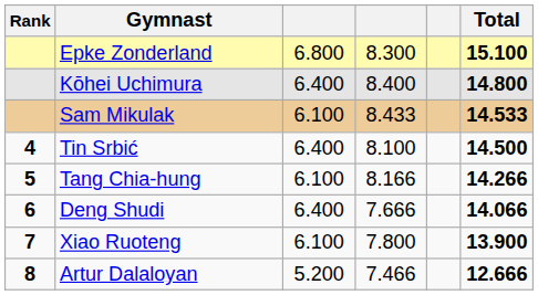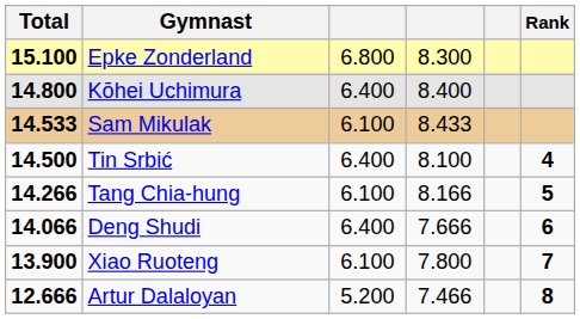 <table style="text-align:center;" class="wikitable sortable">
 <tr>
-<th scope="col" style="width:15px;"><small>Rank</small></th>
+<th scope="col" style="width:50px;">Total</th>
 <th scope="col" style="width:175px;">Gymnast</th>
 <th scope="col" style="width:50px;"><small></small></th>
 <th scope="col" style="width:50px;"><small></small></th>
 <th scope="col" style="width:20px;"><small></small></th>
-<th scope="col" style="width:50px;">Total</th>
+<th scope="col" style="width:15px;"><small>Rank</small></th>
 </tr>
 <tr style="background:#fffcaf;">
-<td scope="row" style="text-align:center"><strong></strong></td>
+<td><strong>15.100</strong></td>
 <td style="text-align:left;"> <a href='#'>Epke Zonderland</a></td>
 <td>6.800</td>
 <td>8.300</td>
 <td></td>
-<td><strong>15.100</strong></td>
+<td scope="row" style="text-align:center"><strong></strong></td>
 </tr>
 <tr style="background:#e5e5e5;">
-<td scope="row" style="text-align:center"><strong></strong></td>
+<td><strong>14.800</strong></td>
 <td style="text-align:left;"> <a href='#'>Kōhei Uchimura</a></td>
 <td>6.400</td>
 <td>8.400</td>
 <td></td>
-<td><strong>14.800</strong></td>
+<td scope="row" style="text-align:center"><strong></strong></td>
 </tr>
 <tr style="background:#ec9;">
-<td scope="row" style="text-align:center"><strong></strong></td>
+<td><strong>14.533</strong></td>
 <td style="text-align:left;"> <a href='#'>Sam Mikulak</a></td>
 <td>6.100</td>
 <td>8.433</td>
 <td></td>
-<td><strong>14.533</strong></td>
+<td scope="row" style="text-align:center"><strong></strong></td>
 </tr>
 <tr>
-<td scope="row" style="text-align:center"><strong>4</strong></td>
+<td><strong>14.500</strong></td>
 <td style="text-align:left;"> <a href='#'>Tin Srbić</a></td>
 <td>6.400</td>
 <td>8.100</td>
 <td></td>
-<td><strong>14.500</strong></td>
+<td scope="row" style="text-align:center"><strong>4</strong></td>
 </tr>
 <tr>
-<td scope="row" style="text-align:center"><strong>5</strong></td>
+<td><strong>14.266</strong></td>
 <td style="text-align:left;"> <a href='#'>Tang Chia-hung</a></td>
 <td>6.100</td>
 <td>8.166</td>
 <td></td>
-<td><strong>14.266</strong></td>
+<td scope="row" style="text-align:center"><strong>5</strong></td>
 </tr>
 <tr>
-<td scope="row" style="text-align:center"><strong>6</strong></td>
+<td><strong>14.066</strong></td>
 <td style="text-align:left;"> <a href='#'>Deng Shudi</a></td>
 <td>6.400</td>
 <td>7.666</td>
 <td></td>
-<td><strong>14.066</strong></td>
+<td scope="row" style="text-align:center"><strong>6</strong></td>
 </tr>
 <tr>
-<td scope="row" style="text-align:center"><strong>7</strong></td>
+<td><strong>13.900</strong></td>
 <td style="text-align:left;"> <a href='#'>Xiao Ruoteng</a></td>
 <td>6.100</td>
 <td>7.800</td>
 <td></td>
-<td><strong>13.900</strong></td>
+<td scope="row" style="text-align:center"><strong>7</strong></td>
 </tr>
 <tr>
-<td scope="row" style="text-align:center"><strong>8</strong></td>
+<td><strong>12.666</strong></td>
 <td style="text-align:left;"> <a href='#'>Artur Dalaloyan</a></td>
 <td>5.200</td>
 <td>7.466</td>
 <td></td>
-<td><strong>12.666</strong></td>
+<td scope="row" style="text-align:center"><strong>8</strong></td>
 </tr>
 </table>
